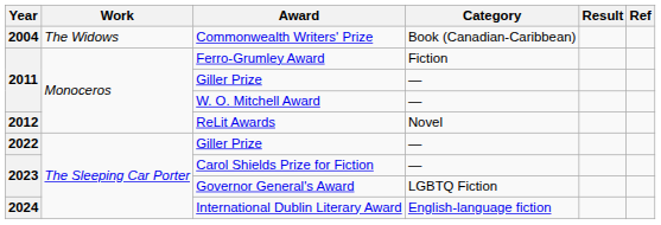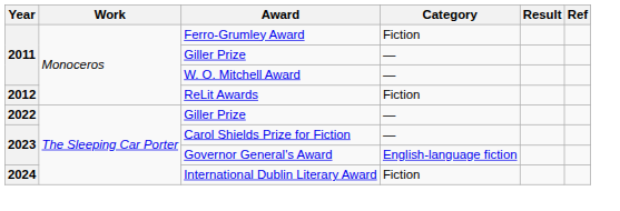 <table class="wikitable sortable">
 <tr>
 <th>Year</th>
 <th>Work</th>
 <th>Award</th>
 <th>Category</th>
 <th>Result</th>
 <th>Ref</th>
-</tr>
-<tr>
-<th rowspan=1>2004</th>
-<td><em>The Widows</em></td>
-<td><a href='#'>Commonwealth Writers' Prize</a></td>
-<td>Book (Canadian-Caribbean)</td>
-<td></td>
-<td></td>
 </tr>
 <tr>
 <th rowspan="3">2011</th>
 <td rowspan="4"><em>Monoceros</em></td>
 <td><a href='#'>Ferro-Grumley Award</a></td>
 <td>Fiction</td>
 <td></td>
 <td></td>
 </tr>
 <tr>
 <td><a href='#'>Giller Prize</a></td>
 <td>—</td>
 <td></td>
 <td></td>
 </tr>
 <tr>
 <td><a href='#'>W. O. Mitchell Award</a></td>
 <td>—</td>
 <td></td>
 <td></td>
 </tr>
 <tr>
 <th>2012</th>
 <td><a href='#'>ReLit Awards</a></td>
-<td>Novel</td>
+<td>Fiction</td>
 <td></td>
 <td></td>
 </tr>
 <tr>
 <th rowspan=1>2022</th>
 <td rowspan=4><em><a href='#'>The Sleeping Car Porter</a></em></td>
 <td><a href='#'>Giller Prize</a></td>
 <td>—</td>
 <td></td>
 <td></td>
 </tr>
 <tr>
 <th rowspan=2>2023</th>
 <td><a href='#'>Carol Shields Prize for Fiction</a></td>
 <td>—</td>
 <td></td>
 <td></td>
 </tr>
 <tr>
 <td><a href='#'>Governor General's Award</a></td>
-<td>LGBTQ Fiction</td>
+<td><a href='#'>English-language fiction</a></td>
 <td></td>
 <td></td>
 </tr>
 <tr>
 <th rowspan=1>2024</th>
 <td><a href='#'>International Dublin Literary Award</a></td>
-<td><a href='#'>English-language fiction</a></td>
+<td>Fiction</td>
 <td></td>
 <td></td>
 </tr>
 </table>
